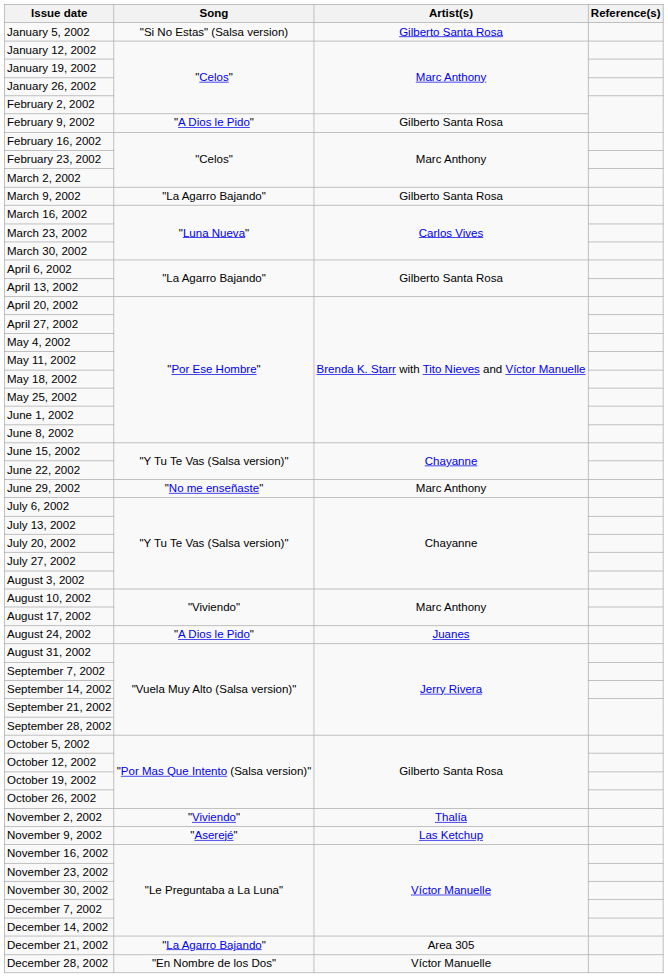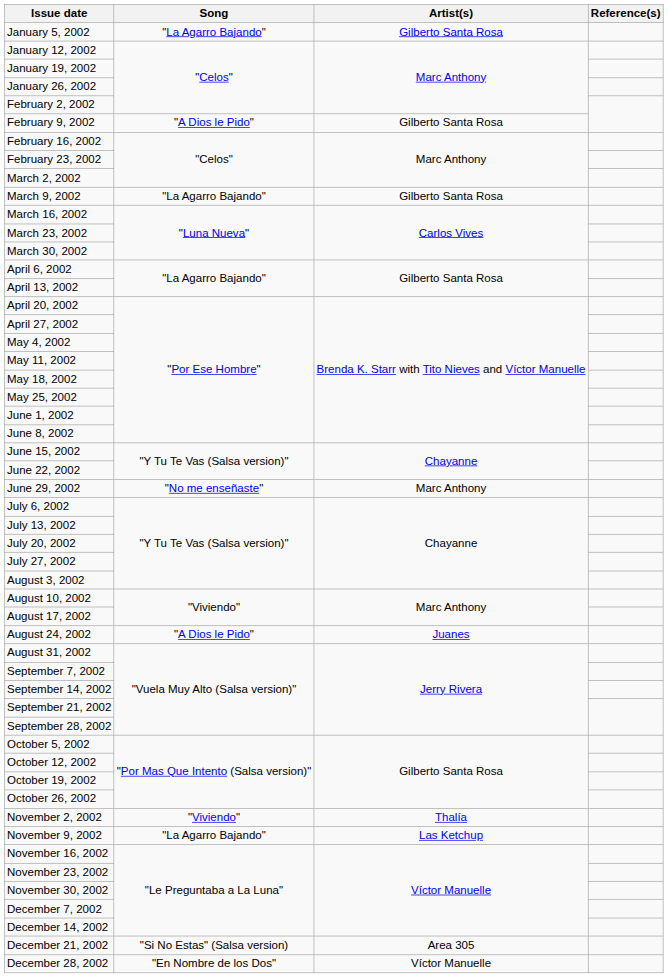 <table class="wikitable sortable">
 <tr>
 <th>Issue date</th>
 <th>Song</th>
 <th>Artist(s)</th>
 <th>Reference(s)</th>
 </tr>
 <tr>
 <td>January 5, 2002</td>
-<td style="text-align: center;">"Si No Estas" (Salsa version)</td>
+<td style="text-align: center;">"<a href='#'>La Agarro Bajando</a>"</td>
 <td style="text-align: center;"><a href='#'>Gilberto Santa Rosa</a></td>
 <td style="text-align: center;"></td>
 </tr>
 <tr>
 <td>January 12, 2002</td>
 <td style="text-align: center;" rowspan="4">"<a href='#'>Celos</a>"</td>
 <td style="text-align: center;" rowspan="4"><a href='#'>Marc Anthony</a></td>
 <td style="text-align: center;"></td>
 </tr>
 <tr>
 <td>January 19, 2002</td>
 <td style="text-align: center;"></td>
 </tr>
 <tr>
 <td>January 26, 2002</td>
 <td style="text-align: center;"></td>
 </tr>
 <tr>
 <td>February 2, 2002</td>
 <td style="text-align: center;" rowspan="2"></td>
 </tr>
 <tr>
 <td>February 9, 2002</td>
 <td style="text-align: center;">"<a href='#'>A Dios le Pido</a>"</td>
 <td style="text-align: center;">Gilberto Santa Rosa</td>
 </tr>
 <tr>
 <td>February 16, 2002</td>
 <td style="text-align: center;" rowspan="3">"Celos"</td>
 <td style="text-align: center;" rowspan="3">Marc Anthony</td>
 <td style="text-align: center;"></td>
 </tr>
 <tr>
 <td>February 23, 2002</td>
 <td style="text-align: center;"></td>
 </tr>
 <tr>
 <td>March 2, 2002</td>
 <td style="text-align: center;"></td>
 </tr>
 <tr>
 <td>March 9, 2002</td>
 <td style="text-align: center;">"La Agarro Bajando"</td>
 <td style="text-align: center;">Gilberto Santa Rosa</td>
 <td style="text-align: center;"></td>
 </tr>
 <tr>
 <td>March 16, 2002</td>
 <td style="text-align: center;" rowspan="3">"<a href='#'>Luna Nueva</a>"</td>
 <td style="text-align: center;" rowspan="3"><a href='#'>Carlos Vives</a></td>
 <td style="text-align: center;"></td>
 </tr>
 <tr>
 <td>March 23, 2002</td>
 <td style="text-align: center;"></td>
 </tr>
 <tr>
 <td>March 30, 2002</td>
 <td style="text-align: center;"></td>
 </tr>
 <tr>
 <td>April 6, 2002</td>
 <td style="text-align: center;" rowspan="2">"La Agarro Bajando"</td>
 <td style="text-align: center;" rowspan="2">Gilberto Santa Rosa</td>
 <td style="text-align: center;"></td>
 </tr>
 <tr>
 <td>April 13, 2002</td>
 <td style="text-align: center;"></td>
 </tr>
 <tr>
 <td>April 20, 2002</td>
 <td style="text-align: center;" rowspan="8">"<a href='#'>Por Ese Hombre</a>"</td>
 <td style="text-align: center;" rowspan="8"><a href='#'>Brenda K. Starr</a> with <a href='#'>Tito Nieves</a> and <a href='#'>Víctor Manuelle</a></td>
 <td style="text-align: center;"></td>
 </tr>
 <tr>
 <td>April 27, 2002</td>
 <td style="text-align: center;"></td>
 </tr>
 <tr>
 <td>May 4, 2002</td>
 <td style="text-align: center;"></td>
 </tr>
 <tr>
 <td>May 11, 2002</td>
 <td style="text-align: center;"></td>
 </tr>
 <tr>
 <td>May 18, 2002</td>
 <td style="text-align: center;"></td>
 </tr>
 <tr>
 <td>May 25, 2002</td>
 <td style="text-align: center;"></td>
 </tr>
 <tr>
 <td>June 1, 2002</td>
 <td style="text-align: center;"></td>
 </tr>
 <tr>
 <td>June 8, 2002</td>
 <td style="text-align: center;"></td>
 </tr>
 <tr>
 <td>June 15, 2002</td>
 <td style="text-align: center;" rowspan="2">"Y Tu Te Vas (Salsa version)"</td>
 <td style="text-align: center;" rowspan="2"><a href='#'>Chayanne</a></td>
 <td style="text-align: center;"></td>
 </tr>
 <tr>
 <td>June 22, 2002</td>
 <td style="text-align: center;"></td>
 </tr>
 <tr>
 <td>June 29, 2002</td>
 <td style="text-align: center;">"<a href='#'>No me enseñaste</a>"</td>
 <td style="text-align: center;">Marc Anthony</td>
 <td style="text-align: center;"></td>
 </tr>
 <tr>
 <td>July 6, 2002</td>
 <td style="text-align: center;" rowspan="5">"Y Tu Te Vas (Salsa version)"</td>
 <td style="text-align: center;" rowspan="5">Chayanne</td>
 <td style="text-align: center;"></td>
 </tr>
 <tr>
 <td>July 13, 2002</td>
 <td style="text-align: center;"></td>
 </tr>
 <tr>
 <td>July 20, 2002</td>
 <td style="text-align: center;"></td>
 </tr>
 <tr>
 <td>July 27, 2002</td>
 <td style="text-align: center;"></td>
 </tr>
 <tr>
 <td>August 3, 2002</td>
 <td style="text-align: center;"></td>
 </tr>
 <tr>
 <td>August 10, 2002</td>
 <td style="text-align: center;" rowspan="2">"Viviendo"</td>
 <td style="text-align: center;" rowspan="2">Marc Anthony</td>
 <td style="text-align: center;"></td>
 </tr>
 <tr>
 <td>August 17, 2002</td>
 <td style="text-align: center;"></td>
 </tr>
 <tr>
 <td>August 24, 2002</td>
 <td style="text-align: center;">"<a href='#'>A Dios le Pido</a>"</td>
 <td style="text-align: center;"><a href='#'>Juanes</a></td>
 <td style="text-align: center;"></td>
 </tr>
 <tr>
 <td>August 31, 2002</td>
 <td style="text-align: center;" rowspan="5">"Vuela Muy Alto (Salsa version)"</td>
 <td style="text-align: center;" rowspan="5"><a href='#'>Jerry Rivera</a></td>
 <td style="text-align: center;"></td>
 </tr>
 <tr>
 <td>September 7, 2002</td>
 <td style="text-align: center;"></td>
 </tr>
 <tr>
 <td>September 14, 2002</td>
 <td style="text-align: center;"></td>
 </tr>
 <tr>
 <td>September 21, 2002</td>
 <td style="text-align: center;" rowspan="2"></td>
 </tr>
 <tr>
 <td>September 28, 2002</td>
 </tr>
 <tr>
 <td>October 5, 2002</td>
 <td style="text-align: center;" rowspan="4">"<a href='#'>Por Mas Que Intento</a> (Salsa version)"</td>
 <td style="text-align: center;" rowspan="4">Gilberto Santa Rosa</td>
 <td style="text-align: center;"></td>
 </tr>
 <tr>
 <td>October 12, 2002</td>
 <td style="text-align: center;"></td>
 </tr>
 <tr>
 <td>October 19, 2002</td>
 <td style="text-align: center;"></td>
 </tr>
 <tr>
 <td>October 26, 2002</td>
 <td style="text-align: center;"></td>
 </tr>
 <tr>
 <td>November 2, 2002</td>
 <td style="text-align: center;">"<a href='#'>Viviendo</a>"</td>
 <td style="text-align: center;"><a href='#'>Thalía</a></td>
 <td style="text-align: center;"></td>
 </tr>
 <tr>
 <td>November 9, 2002</td>
-<td style="text-align: center;">"<a href='#'>Aserejé</a>"</td>
+<td style="text-align: center;">"La Agarro Bajando"</td>
 <td style="text-align: center;"><a href='#'>Las Ketchup</a></td>
 <td style="text-align: center;"></td>
 </tr>
 <tr>
 <td>November 16, 2002</td>
 <td style="text-align: center;" rowspan="5">"Le Preguntaba a La Luna"</td>
 <td style="text-align: center;" rowspan="5"><a href='#'>Víctor Manuelle</a></td>
 <td style="text-align: center;"></td>
 </tr>
 <tr>
 <td>November 23, 2002</td>
 <td style="text-align: center;"></td>
 </tr>
 <tr>
 <td>November 30, 2002</td>
 <td style="text-align: center;"></td>
 </tr>
 <tr>
 <td>December 7, 2002</td>
 <td style="text-align: center;"></td>
 </tr>
 <tr>
 <td>December 14, 2002</td>
 <td style="text-align: center;"></td>
 </tr>
 <tr>
 <td>December 21, 2002</td>
-<td style="text-align: center;">"<a href='#'>La Agarro Bajando</a>"</td>
+<td style="text-align: center;">"Si No Estas" (Salsa version)</td>
 <td style="text-align: center;">Area 305</td>
 <td style="text-align: center;"></td>
 </tr>
 <tr>
 <td>December 28, 2002</td>
 <td style="text-align: center;">"En Nombre de los Dos"</td>
 <td style="text-align: center;">Víctor Manuelle</td>
 <td style="text-align: center;"></td>
 </tr>
 </table>
